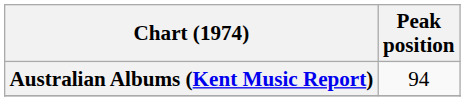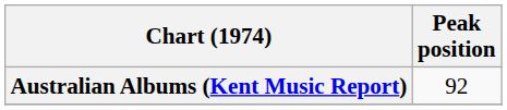 <table class="wikitable sortable plainrowheaders">
 <tr>
 <th>Chart (1974)</th>
 <th>Peak<br>position</th>
 </tr>
 <tr>
 <th scope="row">Australian Albums (<a href='#'>Kent Music Report</a>)</th>
-<td align="center">94</td>
+<td align="center">92</td>
 </tr>
 <tr>
 </tr>
 <tr>
 </tr>
 </table>
